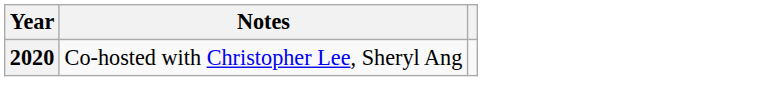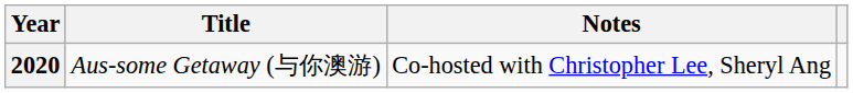 <table class="wikitable sortable plainrowheaders">
 <tr>
 <th scope="col">Year</th>
+<th scope="col">Title</th>
 <th scope="col" class="unsortable">Notes</th>
 <th scope="col" class="unsortable"></th>
 </tr>
 <tr>
 <th scope="row">2020</th>
+<td><em>Aus-some Getaway</em> (与你澳游)</td>
 <td>Co-hosted with <a href='#'>Christopher Lee</a>, Sheryl Ang</td>
 <td></td>
 </tr>
 </table>
